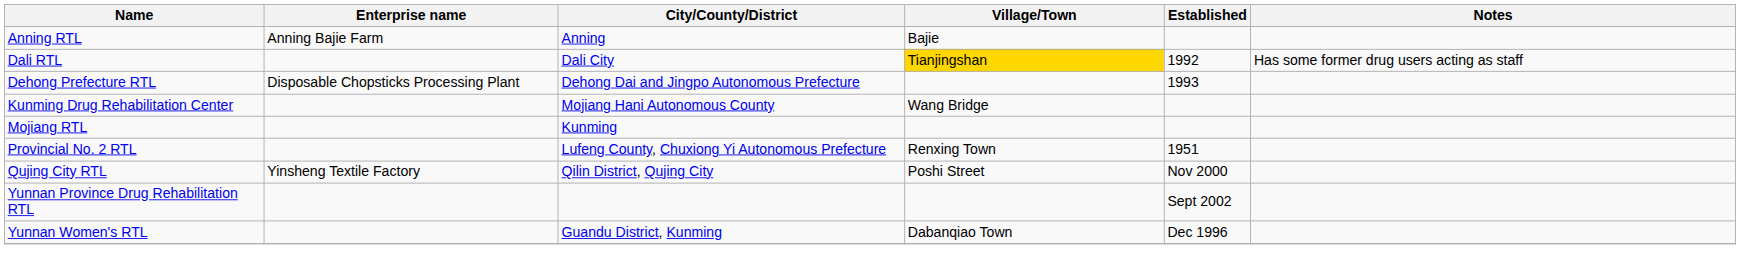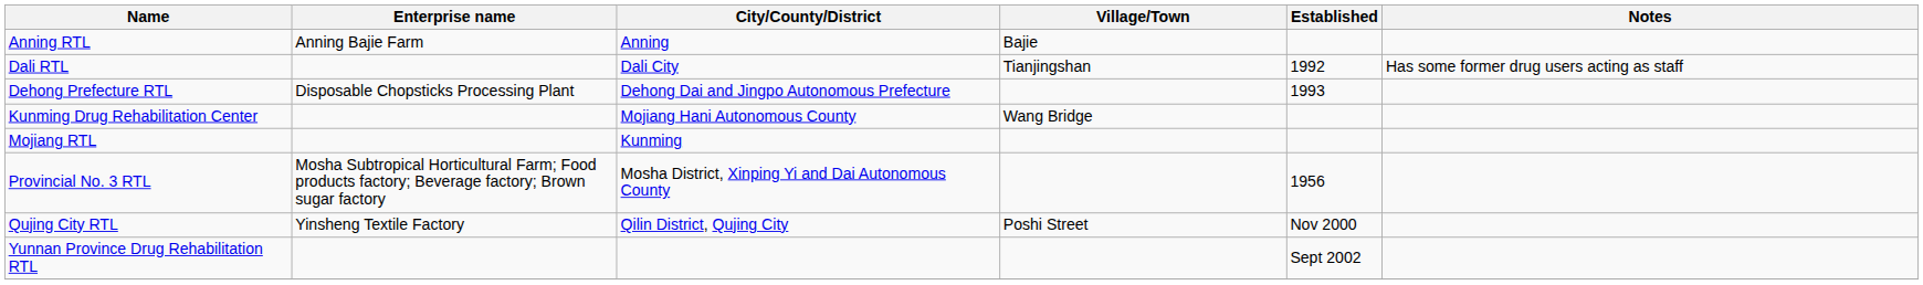 <table class="wikitable">
 <tr>
 <th width=15%>Name</th>
 <th width=17%>Enterprise name</th>
 <th width=20%>City/County/District</th>
 <th width=15%>Village/Town</th>
 <th width=5%>Established</th>
 <th width=28%>Notes</th>
 </tr>
 <tr>
 <td><a href='#'>Anning RTL</a></td>
 <td>Anning Bajie Farm</td>
 <td><a href='#'>Anning</a></td>
 <td>Bajie</td>
 <td></td>
 <td></td>
 </tr>
 <tr>
 <td><a href='#'>Dali RTL</a></td>
 <td></td>
 <td><a href='#'>Dali City</a></td>
-<td style="background: gold;">Tianjingshan</td>
+<td>Tianjingshan</td>
 <td>1992</td>
 <td>Has some former drug users acting as staff</td>
 </tr>
 <tr>
 <td><a href='#'>Dehong Prefecture RTL</a></td>
 <td>Disposable Chopsticks Processing Plant</td>
 <td><a href='#'>Dehong Dai and Jingpo Autonomous Prefecture</a></td>
 <td></td>
 <td>1993</td>
 <td></td>
 </tr>
 <tr>
 <td><a href='#'>Kunming Drug Rehabilitation Center</a></td>
 <td></td>
 <td><a href='#'>Mojiang Hani Autonomous County</a></td>
 <td>Wang Bridge</td>
 <td></td>
 <td></td>
 </tr>
 <tr>
 <td><a href='#'>Mojiang RTL</a></td>
 <td></td>
 <td><a href='#'>Kunming</a></td>
 <td></td>
 <td></td>
 <td></td>
 </tr>
 <tr>
-<td><a href='#'>Provincial No. 2 RTL</a></td>
+<td><a href='#'>Provincial No. 3 RTL</a></td>
+<td>Mosha Subtropical Horticultural Farm; Food products factory; Beverage factory; Brown sugar factory</td>
+<td>Mosha District, <a href='#'>Xinping Yi and Dai Autonomous County</a></td>
 <td></td>
-<td><a href='#'>Lufeng County</a>, <a href='#'>Chuxiong Yi Autonomous Prefecture</a></td>
-<td>Renxing Town</td>
-<td>1951</td>
+<td>1956</td>
 <td></td>
 </tr>
 <tr>
 <td><a href='#'>Qujing City RTL</a></td>
 <td>Yinsheng Textile Factory</td>
 <td><a href='#'>Qilin District</a>, <a href='#'>Qujing City</a></td>
 <td>Poshi Street</td>
 <td>Nov 2000</td>
 <td></td>
 </tr>
 <tr>
 <td><a href='#'>Yunnan Province Drug Rehabilitation RTL</a></td>
 <td></td>
 <td></td>
 <td></td>
 <td>Sept 2002</td>
 <td></td>
 </tr>
 <tr>
-<td><a href='#'>Yunnan Women's RTL</a></td>
-<td></td>
-<td><a href='#'>Guandu District</a>, <a href='#'>Kunming</a></td>
-<td>Dabanqiao Town</td>
-<td>Dec 1996</td>
-<td></td>
-</tr>
-<tr>
 </tr>
 </table>
